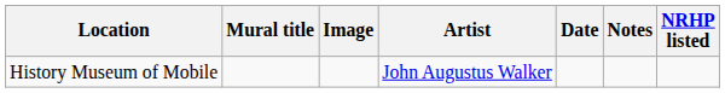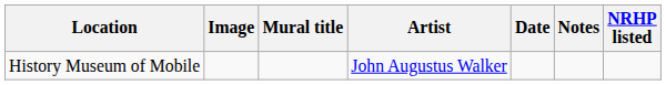 <table class="wikitable sortable">
 <tr>
 <th>Location</th>
+<th>Image</th>
 <th>Mural title</th>
-<th>Image</th>
 <th>Artist</th>
 <th>Date</th>
 <th>Notes</th>
 <th><a href='#'>NRHP</a><br>listed</th>
 </tr>
 <tr>
 <td>History Museum of Mobile</td>
 <td></td>
 <td></td>
 <td><a href='#'>John Augustus Walker</a></td>
 <td></td>
 <td></td>
 <td></td>
 </tr>
 </table>
